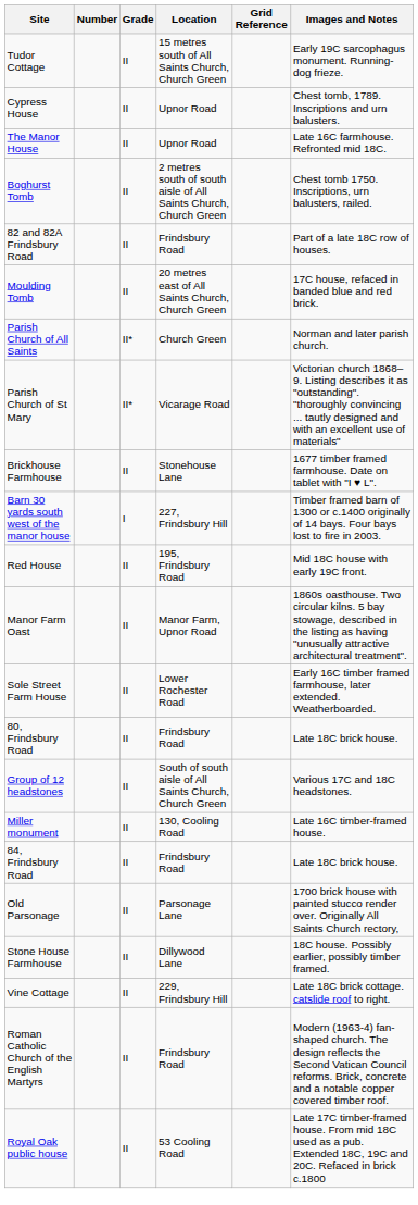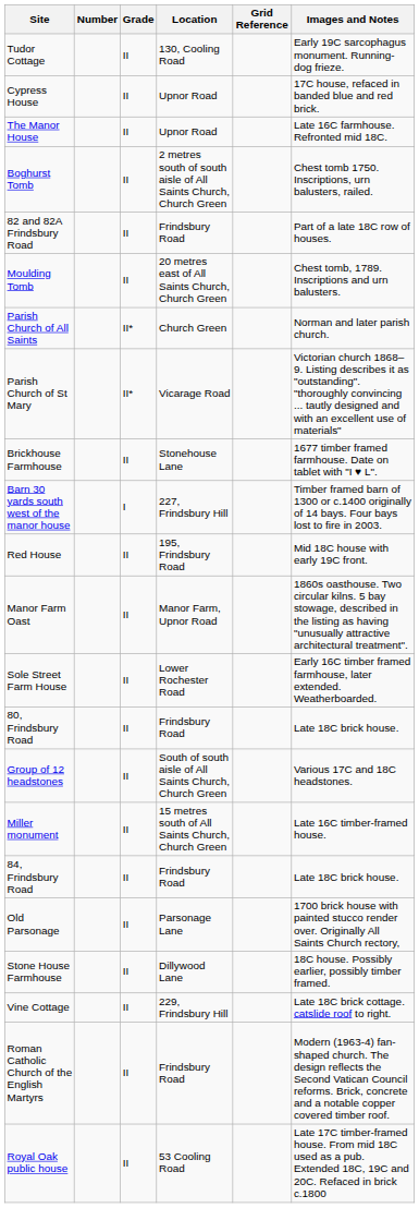 <table class="wikitable sortable">
 <tr>
 <th>Site</th>
 <th>Number</th>
 <th>Grade</th>
 <th>Location</th>
 <th>Grid Reference</th>
 <th>Images and Notes</th>
 </tr>
 <tr>
 <td>Tudor Cottage</td>
 <td></td>
 <td>II</td>
-<td>15 metres south of All Saints Church, Church Green</td>
+<td>130, Cooling Road</td>
 <td></td>
 <td>Early 19C sarcophagus monument.  Running-dog frieze.</td>
 </tr>
 <tr>
 <td>Cypress House</td>
 <td></td>
 <td>II</td>
 <td>Upnor Road</td>
 <td></td>
-<td> Chest tomb, 1789.  Inscriptions and urn balusters.</td>
+<td>17C house, refaced in banded blue and red brick.</td>
 </tr>
 <tr>
 <td><a href='#'>The Manor House</a></td>
 <td></td>
 <td>II</td>
 <td>Upnor Road</td>
 <td></td>
 <td>Late 16C farmhouse.  Refronted mid 18C.</td>
 </tr>
 <tr>
 <td><a href='#'>Boghurst Tomb</a></td>
 <td></td>
 <td>II</td>
 <td>2 metres south of south aisle of All Saints Church, Church Green</td>
 <td></td>
 <td>Chest tomb 1750.  Inscriptions, urn balusters, railed.</td>
 </tr>
 <tr>
 <td>82 and 82A Frindsbury Road</td>
 <td></td>
 <td>II</td>
 <td>Frindsbury Road</td>
 <td></td>
 <td>Part of a late 18C row of houses.</td>
 </tr>
 <tr>
 <td><a href='#'>Moulding Tomb</a></td>
 <td></td>
 <td>II</td>
 <td>20 metres east of All Saints Church, Church Green</td>
 <td></td>
-<td>17C house, refaced in banded blue and red brick.</td>
+<td> Chest tomb, 1789.  Inscriptions and urn balusters.</td>
 </tr>
 <tr>
 <td><a href='#'>Parish Church of All Saints</a></td>
 <td></td>
 <td>II*</td>
 <td>Church Green</td>
 <td></td>
 <td>Norman and later parish church.</td>
 </tr>
 <tr>
 <td>Parish Church of St Mary</td>
 <td></td>
 <td>II*</td>
 <td>Vicarage Road</td>
 <td></td>
 <td>Victorian church 1868–9.  Listing describes it as "outstanding". "thoroughly convincing ... tautly designed and with an excellent use of materials"</td>
 </tr>
 <tr>
 <td>Brickhouse Farmhouse</td>
 <td></td>
 <td>II</td>
 <td>Stonehouse Lane</td>
 <td></td>
 <td>1677 timber framed farmhouse.  Date on tablet with "I ♥ L".</td>
 </tr>
 <tr>
 <td><a href='#'>Barn 30 yards south west of the manor house</a></td>
 <td></td>
 <td>I</td>
 <td>227, Frindsbury Hill</td>
 <td></td>
 <td>Timber framed barn of 1300 or c.1400 originally of 14 bays.  Four bays lost to fire in 2003.</td>
 </tr>
 <tr>
 <td>Red House</td>
 <td></td>
 <td>II</td>
 <td>195, Frindsbury Road</td>
 <td></td>
 <td>Mid 18C house with early 19C front.</td>
 </tr>
 <tr>
 <td>Manor Farm Oast</td>
 <td></td>
 <td>II</td>
 <td>Manor Farm, Upnor Road</td>
 <td></td>
 <td>1860s oasthouse.  Two circular kilns.  5 bay stowage, described in the listing as having "unusually attractive architectural treatment".</td>
 </tr>
 <tr>
 <td>Sole Street Farm House</td>
 <td></td>
 <td>II</td>
 <td>Lower Rochester Road</td>
 <td></td>
 <td>Early 16C timber framed farmhouse, later extended.  Weatherboarded.</td>
 </tr>
 <tr>
 <td>80, Frindsbury Road</td>
 <td></td>
 <td>II</td>
 <td>Frindsbury Road</td>
 <td></td>
 <td>Late 18C brick house.</td>
 </tr>
 <tr>
 <td><a href='#'>Group of 12 headstones</a></td>
 <td></td>
 <td>II</td>
 <td>South of south aisle of All Saints Church, Church Green</td>
 <td></td>
 <td>Various 17C and 18C headstones.</td>
 </tr>
 <tr>
 <td><a href='#'>Miller monument</a></td>
 <td></td>
 <td>II</td>
-<td>130, Cooling Road</td>
+<td>15 metres south of All Saints Church, Church Green</td>
 <td></td>
 <td>Late 16C timber-framed house.</td>
 </tr>
 <tr>
 <td>84, Frindsbury Road</td>
 <td></td>
 <td>II</td>
 <td>Frindsbury Road</td>
 <td></td>
 <td>Late 18C brick house.</td>
 </tr>
 <tr>
 <td>Old Parsonage</td>
 <td></td>
 <td>II</td>
 <td>Parsonage Lane</td>
 <td></td>
 <td> 1700 brick house with painted stucco render over.  Originally All Saints Church rectory,</td>
 </tr>
 <tr>
 <td>Stone House Farmhouse</td>
 <td></td>
 <td>II</td>
 <td>Dillywood Lane</td>
 <td></td>
 <td>18C house.  Possibly earlier, possibly timber framed.</td>
 </tr>
 <tr>
 <td>Vine Cottage</td>
 <td></td>
 <td>II</td>
 <td>229, Frindsbury Hill</td>
 <td></td>
 <td>Late 18C brick cottage.  <a href='#'>catslide roof</a> to right.</td>
 </tr>
 <tr>
 <td>Roman Catholic Church of the English Martyrs</td>
 <td></td>
 <td>II</td>
 <td>Frindsbury Road</td>
 <td></td>
 <td><br>Modern (1963-4) fan-shaped church.  The design reflects the Second Vatican Council reforms.  Brick, concrete and a notable copper covered timber roof.</td>
 </tr>
 <tr>
 <td><a href='#'>Royal Oak public house</a></td>
 <td></td>
 <td>II</td>
 <td>53 Cooling Road</td>
 <td></td>
 <td>Late 17C timber-framed house.  From mid 18C used as a pub.  Extended 18C, 19C and 20C.  Refaced in brick c.1800</td>
 </tr>
 </table>
